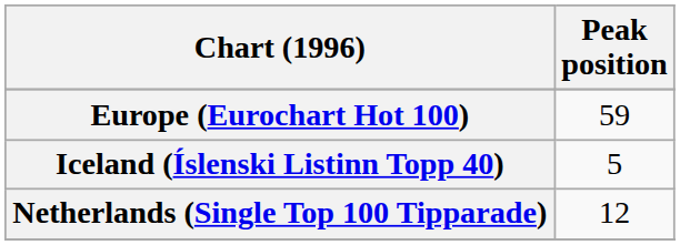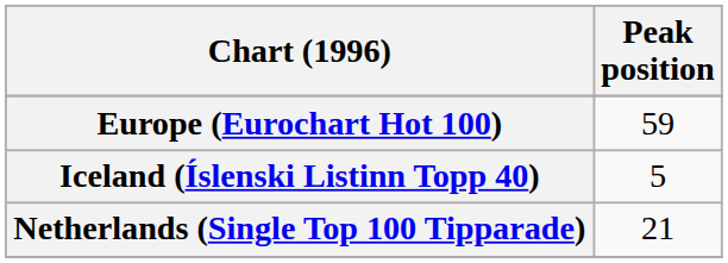 <table class="wikitable sortable plainrowheaders" style="text-align:center">
 <tr>
 <th>Chart (1996)</th>
 <th>Peak<br>position</th>
 </tr>
 <tr>
 </tr>
 <tr>
 </tr>
 <tr>
 </tr>
 <tr>
 <th scope="row">Europe (<a href='#'>Eurochart Hot 100</a>)</th>
 <td>59</td>
 </tr>
 <tr>
 <th scope="row">Iceland (<a href='#'>Íslenski Listinn Topp 40</a>)</th>
 <td>5</td>
 </tr>
 <tr>
 <th scope="row">Netherlands (<a href='#'>Single Top 100 Tipparade</a>)</th>
-<td>12</td>
+<td>21</td>
 </tr>
 <tr>
 </tr>
 <tr>
 </tr>
 <tr>
 </tr>
 <tr>
 </tr>
 <tr>
 </tr>
 <tr>
 </tr>
 <tr>
 </tr>
 </table>
